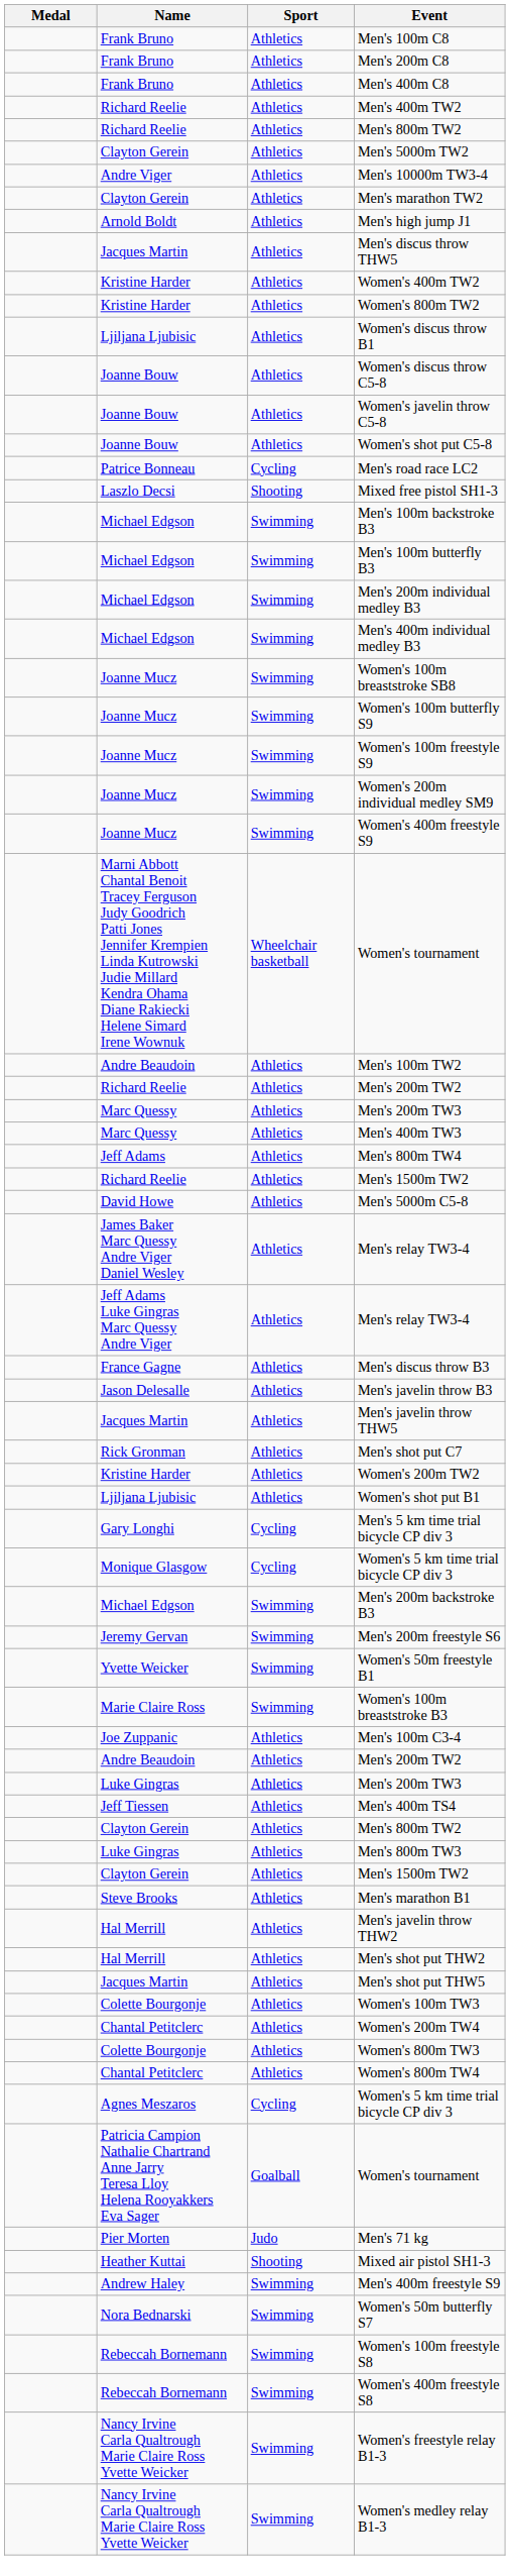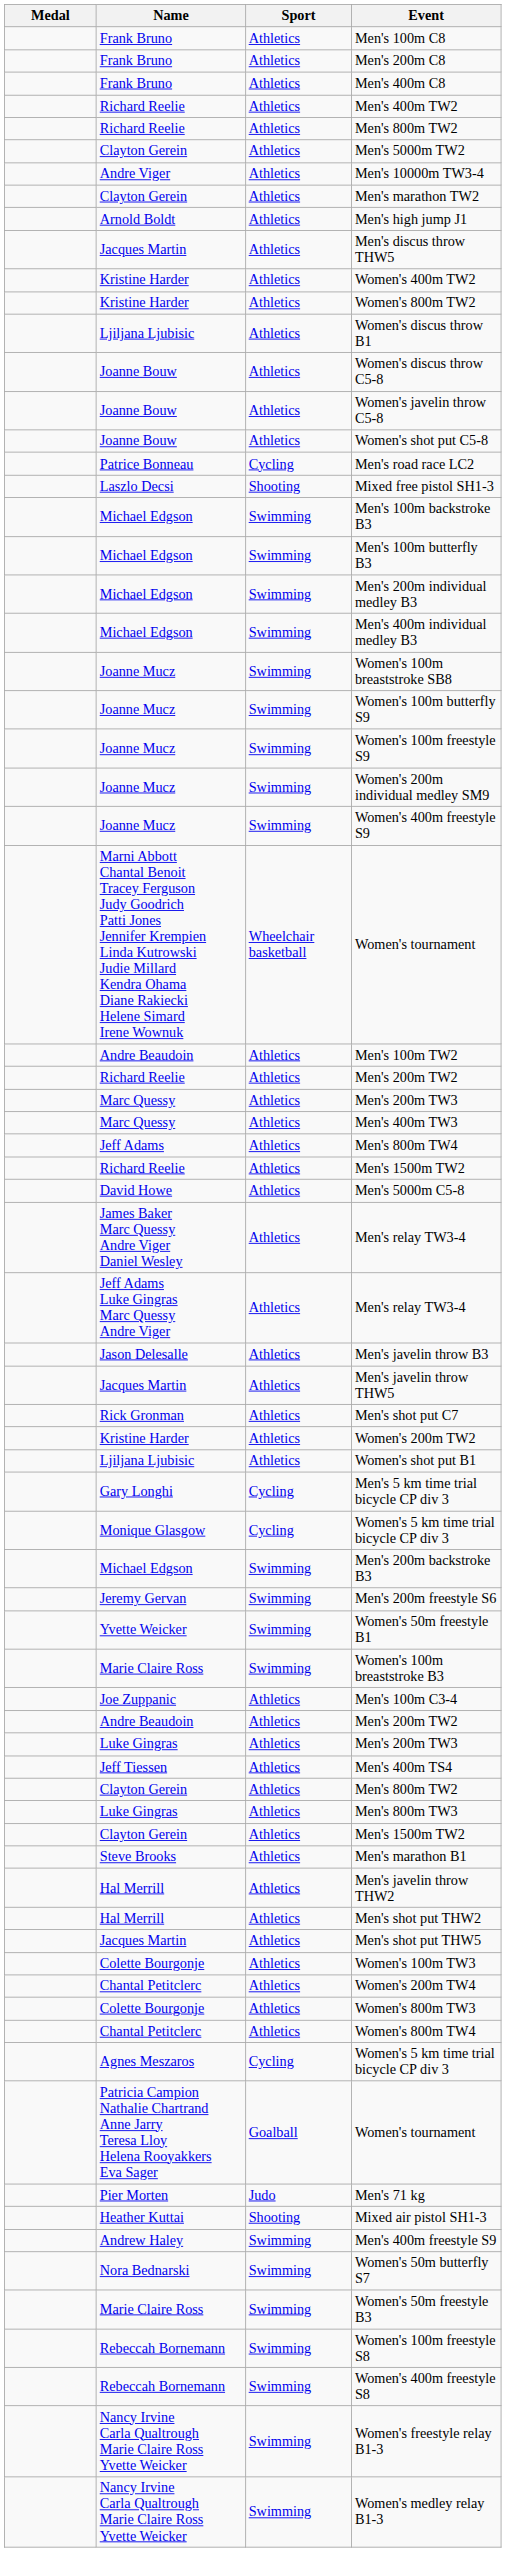 <table class="wikitable">
 <tr>
 <th style="width:6em">Medal</th>
 <th style="width:10em">Name</th>
 <th style="width:7em">Sport</th>
 <th style="width:10em">Event</th>
 </tr>
 <tr>
 <td></td>
 <td><a href='#'>Frank Bruno</a></td>
 <td><a href='#'>Athletics</a></td>
 <td>Men's 100m C8</td>
 </tr>
 <tr>
 <td></td>
 <td><a href='#'>Frank Bruno</a></td>
 <td><a href='#'>Athletics</a></td>
 <td>Men's 200m C8</td>
 </tr>
 <tr>
 <td></td>
 <td><a href='#'>Frank Bruno</a></td>
 <td><a href='#'>Athletics</a></td>
 <td>Men's 400m C8</td>
 </tr>
 <tr>
 <td></td>
 <td><a href='#'>Richard Reelie</a></td>
 <td><a href='#'>Athletics</a></td>
 <td>Men's 400m TW2</td>
 </tr>
 <tr>
 <td></td>
 <td><a href='#'>Richard Reelie</a></td>
 <td><a href='#'>Athletics</a></td>
 <td>Men's 800m TW2</td>
 </tr>
 <tr>
 <td></td>
 <td><a href='#'>Clayton Gerein</a></td>
 <td><a href='#'>Athletics</a></td>
 <td>Men's 5000m TW2</td>
 </tr>
 <tr>
 <td></td>
 <td><a href='#'>Andre Viger</a></td>
 <td><a href='#'>Athletics</a></td>
 <td>Men's 10000m TW3-4</td>
 </tr>
 <tr>
 <td></td>
 <td><a href='#'>Clayton Gerein</a></td>
 <td><a href='#'>Athletics</a></td>
 <td>Men's marathon TW2</td>
 </tr>
 <tr>
 <td></td>
 <td><a href='#'>Arnold Boldt</a></td>
 <td><a href='#'>Athletics</a></td>
 <td>Men's high jump J1</td>
 </tr>
 <tr>
 <td></td>
 <td><a href='#'>Jacques Martin</a></td>
 <td><a href='#'>Athletics</a></td>
 <td>Men's discus throw THW5</td>
 </tr>
 <tr>
 <td></td>
 <td><a href='#'>Kristine Harder</a></td>
 <td><a href='#'>Athletics</a></td>
 <td>Women's 400m TW2</td>
 </tr>
 <tr>
 <td></td>
 <td><a href='#'>Kristine Harder</a></td>
 <td><a href='#'>Athletics</a></td>
 <td>Women's 800m TW2</td>
 </tr>
 <tr>
 <td></td>
 <td><a href='#'>Ljiljana Ljubisic</a></td>
 <td><a href='#'>Athletics</a></td>
 <td>Women's discus throw B1</td>
 </tr>
 <tr>
 <td></td>
 <td><a href='#'>Joanne Bouw</a></td>
 <td><a href='#'>Athletics</a></td>
 <td>Women's discus throw C5-8</td>
 </tr>
 <tr>
 <td></td>
 <td><a href='#'>Joanne Bouw</a></td>
 <td><a href='#'>Athletics</a></td>
 <td>Women's javelin throw C5-8</td>
 </tr>
 <tr>
 <td></td>
 <td><a href='#'>Joanne Bouw</a></td>
 <td><a href='#'>Athletics</a></td>
 <td>Women's shot put C5-8</td>
 </tr>
 <tr>
 <td></td>
 <td><a href='#'>Patrice Bonneau</a></td>
 <td><a href='#'>Cycling</a></td>
 <td>Men's road race LC2</td>
 </tr>
 <tr>
 <td></td>
 <td><a href='#'>Laszlo Decsi</a></td>
 <td><a href='#'>Shooting</a></td>
 <td>Mixed free pistol SH1-3</td>
 </tr>
 <tr>
 <td></td>
 <td><a href='#'>Michael Edgson</a></td>
 <td><a href='#'>Swimming</a></td>
 <td>Men's 100m backstroke B3</td>
 </tr>
 <tr>
 <td></td>
 <td><a href='#'>Michael Edgson</a></td>
 <td><a href='#'>Swimming</a></td>
 <td>Men's 100m butterfly B3</td>
 </tr>
 <tr>
 <td></td>
 <td><a href='#'>Michael Edgson</a></td>
 <td><a href='#'>Swimming</a></td>
 <td>Men's 200m individual medley B3</td>
 </tr>
 <tr>
 <td></td>
 <td><a href='#'>Michael Edgson</a></td>
 <td><a href='#'>Swimming</a></td>
 <td>Men's 400m individual medley B3</td>
 </tr>
 <tr>
 <td></td>
 <td><a href='#'>Joanne Mucz</a></td>
 <td><a href='#'>Swimming</a></td>
 <td>Women's 100m breaststroke SB8</td>
 </tr>
 <tr>
 <td></td>
 <td><a href='#'>Joanne Mucz</a></td>
 <td><a href='#'>Swimming</a></td>
 <td>Women's 100m butterfly S9</td>
 </tr>
 <tr>
 <td></td>
 <td><a href='#'>Joanne Mucz</a></td>
 <td><a href='#'>Swimming</a></td>
 <td>Women's 100m freestyle S9</td>
 </tr>
 <tr>
 <td></td>
 <td><a href='#'>Joanne Mucz</a></td>
 <td><a href='#'>Swimming</a></td>
 <td>Women's 200m individual medley SM9</td>
 </tr>
 <tr>
 <td></td>
 <td><a href='#'>Joanne Mucz</a></td>
 <td><a href='#'>Swimming</a></td>
 <td>Women's 400m freestyle S9</td>
 </tr>
 <tr>
 <td></td>
 <td><a href='#'>Marni Abbott</a><br> <a href='#'>Chantal Benoit</a><br> <a href='#'>Tracey Ferguson</a><br> <a href='#'>Judy Goodrich</a><br> <a href='#'>Patti Jones</a><br> <a href='#'>Jennifer Krempien</a><br> <a href='#'>Linda Kutrowski</a><br> <a href='#'>Judie Millard</a><br> <a href='#'>Kendra Ohama</a><br> <a href='#'>Diane Rakiecki</a><br> <a href='#'>Helene Simard</a><br> <a href='#'>Irene Wownuk</a></td>
 <td><a href='#'>Wheelchair basketball</a></td>
 <td>Women's tournament</td>
 </tr>
 <tr>
 <td></td>
 <td><a href='#'>Andre Beaudoin</a></td>
 <td><a href='#'>Athletics</a></td>
 <td>Men's 100m TW2</td>
 </tr>
 <tr>
 <td></td>
 <td><a href='#'>Richard Reelie</a></td>
 <td><a href='#'>Athletics</a></td>
 <td>Men's 200m TW2</td>
 </tr>
 <tr>
 <td></td>
 <td><a href='#'>Marc Quessy</a></td>
 <td><a href='#'>Athletics</a></td>
 <td>Men's 200m TW3</td>
 </tr>
 <tr>
 <td></td>
 <td><a href='#'>Marc Quessy</a></td>
 <td><a href='#'>Athletics</a></td>
 <td>Men's 400m TW3</td>
 </tr>
 <tr>
 <td></td>
 <td><a href='#'>Jeff Adams</a></td>
 <td><a href='#'>Athletics</a></td>
 <td>Men's 800m TW4</td>
 </tr>
 <tr>
 <td></td>
 <td><a href='#'>Richard Reelie</a></td>
 <td><a href='#'>Athletics</a></td>
 <td>Men's 1500m TW2</td>
 </tr>
 <tr>
 <td></td>
 <td><a href='#'>David Howe</a></td>
 <td><a href='#'>Athletics</a></td>
 <td>Men's 5000m C5-8</td>
 </tr>
 <tr>
 <td></td>
 <td><a href='#'>James Baker</a><br> <a href='#'>Marc Quessy</a><br> <a href='#'>Andre Viger</a><br> <a href='#'>Daniel Wesley</a></td>
 <td><a href='#'>Athletics</a></td>
 <td>Men's  relay TW3-4</td>
 </tr>
 <tr>
 <td></td>
 <td><a href='#'>Jeff Adams</a><br> <a href='#'>Luke Gingras</a><br> <a href='#'>Marc Quessy</a><br> <a href='#'>Andre Viger</a></td>
 <td><a href='#'>Athletics</a></td>
 <td>Men's  relay TW3-4</td>
 </tr>
 <tr>
 <td></td>
-<td><a href='#'>France Gagne</a></td>
-<td><a href='#'>Athletics</a></td>
-<td>Men's discus throw B3</td>
-</tr>
-<tr>
-<td></td>
 <td><a href='#'>Jason Delesalle</a></td>
 <td><a href='#'>Athletics</a></td>
 <td>Men's javelin throw B3</td>
 </tr>
 <tr>
 <td></td>
 <td><a href='#'>Jacques Martin</a></td>
 <td><a href='#'>Athletics</a></td>
 <td>Men's javelin throw THW5</td>
 </tr>
 <tr>
 <td></td>
 <td><a href='#'>Rick Gronman</a></td>
 <td><a href='#'>Athletics</a></td>
 <td>Men's shot put C7</td>
 </tr>
 <tr>
 <td></td>
 <td><a href='#'>Kristine Harder</a></td>
 <td><a href='#'>Athletics</a></td>
 <td>Women's 200m TW2</td>
 </tr>
 <tr>
 <td></td>
 <td><a href='#'>Ljiljana Ljubisic</a></td>
 <td><a href='#'>Athletics</a></td>
 <td>Women's shot put B1</td>
 </tr>
 <tr>
 <td></td>
 <td><a href='#'>Gary Longhi</a></td>
 <td><a href='#'>Cycling</a></td>
 <td>Men's 5 km time trial bicycle CP div 3</td>
 </tr>
 <tr>
 <td></td>
 <td><a href='#'>Monique Glasgow</a></td>
 <td><a href='#'>Cycling</a></td>
 <td>Women's 5 km time trial bicycle CP div 3</td>
 </tr>
 <tr>
 <td></td>
 <td><a href='#'>Michael Edgson</a></td>
 <td><a href='#'>Swimming</a></td>
 <td>Men's 200m backstroke B3</td>
 </tr>
 <tr>
 <td></td>
 <td><a href='#'>Jeremy Gervan</a></td>
 <td><a href='#'>Swimming</a></td>
 <td>Men's 200m freestyle S6</td>
 </tr>
 <tr>
 <td></td>
 <td><a href='#'>Yvette Weicker</a></td>
 <td><a href='#'>Swimming</a></td>
 <td>Women's 50m freestyle B1</td>
 </tr>
 <tr>
 <td></td>
 <td><a href='#'>Marie Claire Ross</a></td>
 <td><a href='#'>Swimming</a></td>
 <td>Women's 100m breaststroke B3</td>
 </tr>
 <tr>
 <td></td>
 <td><a href='#'>Joe Zuppanic</a></td>
 <td><a href='#'>Athletics</a></td>
 <td>Men's 100m C3-4</td>
 </tr>
 <tr>
 <td></td>
 <td><a href='#'>Andre Beaudoin</a></td>
 <td><a href='#'>Athletics</a></td>
 <td>Men's 200m TW2</td>
 </tr>
 <tr>
 <td></td>
 <td><a href='#'>Luke Gingras</a></td>
 <td><a href='#'>Athletics</a></td>
 <td>Men's 200m TW3</td>
 </tr>
 <tr>
 <td></td>
 <td><a href='#'>Jeff Tiessen</a></td>
 <td><a href='#'>Athletics</a></td>
 <td>Men's 400m TS4</td>
 </tr>
 <tr>
 <td></td>
 <td><a href='#'>Clayton Gerein</a></td>
 <td><a href='#'>Athletics</a></td>
 <td>Men's 800m TW2</td>
 </tr>
 <tr>
 <td></td>
 <td><a href='#'>Luke Gingras</a></td>
 <td><a href='#'>Athletics</a></td>
 <td>Men's 800m TW3</td>
 </tr>
 <tr>
 <td></td>
 <td><a href='#'>Clayton Gerein</a></td>
 <td><a href='#'>Athletics</a></td>
 <td>Men's 1500m TW2</td>
 </tr>
 <tr>
 <td></td>
 <td><a href='#'>Steve Brooks</a></td>
 <td><a href='#'>Athletics</a></td>
 <td>Men's marathon B1</td>
 </tr>
 <tr>
 <td></td>
 <td><a href='#'>Hal Merrill</a></td>
 <td><a href='#'>Athletics</a></td>
 <td>Men's javelin throw THW2</td>
 </tr>
 <tr>
 <td></td>
 <td><a href='#'>Hal Merrill</a></td>
 <td><a href='#'>Athletics</a></td>
 <td>Men's shot put THW2</td>
 </tr>
 <tr>
 <td></td>
 <td><a href='#'>Jacques Martin</a></td>
 <td><a href='#'>Athletics</a></td>
 <td>Men's shot put THW5</td>
 </tr>
 <tr>
 <td></td>
 <td><a href='#'>Colette Bourgonje</a></td>
 <td><a href='#'>Athletics</a></td>
 <td>Women's 100m TW3</td>
 </tr>
 <tr>
 <td></td>
 <td><a href='#'>Chantal Petitclerc</a></td>
 <td><a href='#'>Athletics</a></td>
 <td>Women's 200m TW4</td>
 </tr>
 <tr>
 <td></td>
 <td><a href='#'>Colette Bourgonje</a></td>
 <td><a href='#'>Athletics</a></td>
 <td>Women's 800m TW3</td>
 </tr>
 <tr>
 <td></td>
 <td><a href='#'>Chantal Petitclerc</a></td>
 <td><a href='#'>Athletics</a></td>
 <td>Women's 800m TW4</td>
 </tr>
 <tr>
 <td></td>
 <td><a href='#'>Agnes Meszaros</a></td>
 <td><a href='#'>Cycling</a></td>
 <td>Women's 5 km time trial bicycle CP div 3</td>
 </tr>
 <tr>
 <td></td>
 <td><a href='#'>Patricia Campion</a><br> <a href='#'>Nathalie Chartrand</a><br> <a href='#'>Anne Jarry</a><br> <a href='#'>Teresa Lloy</a><br> <a href='#'>Helena Rooyakkers</a><br> <a href='#'>Eva Sager</a></td>
 <td><a href='#'>Goalball</a></td>
 <td>Women's tournament</td>
 </tr>
 <tr>
 <td></td>
 <td><a href='#'>Pier Morten</a></td>
 <td><a href='#'>Judo</a></td>
 <td>Men's 71 kg</td>
 </tr>
 <tr>
 <td></td>
 <td><a href='#'>Heather Kuttai</a></td>
 <td><a href='#'>Shooting</a></td>
 <td>Mixed air pistol SH1-3</td>
 </tr>
 <tr>
 <td></td>
 <td><a href='#'>Andrew Haley</a></td>
 <td><a href='#'>Swimming</a></td>
 <td>Men's 400m freestyle S9</td>
 </tr>
 <tr>
 <td></td>
 <td><a href='#'>Nora Bednarski</a></td>
 <td><a href='#'>Swimming</a></td>
 <td>Women's 50m butterfly S7</td>
 </tr>
 <tr>
 <td></td>
+<td><a href='#'>Marie Claire Ross</a></td>
+<td><a href='#'>Swimming</a></td>
+<td>Women's 50m freestyle B3</td>
+</tr>
+<tr>
+<td></td>
 <td><a href='#'>Rebeccah Bornemann</a></td>
 <td><a href='#'>Swimming</a></td>
 <td>Women's 100m freestyle S8</td>
 </tr>
 <tr>
 <td></td>
 <td><a href='#'>Rebeccah Bornemann</a></td>
 <td><a href='#'>Swimming</a></td>
 <td>Women's 400m freestyle S8</td>
 </tr>
 <tr>
 <td></td>
 <td><a href='#'>Nancy Irvine</a><br> <a href='#'>Carla Qualtrough</a><br> <a href='#'>Marie Claire Ross</a><br> <a href='#'>Yvette Weicker</a></td>
 <td><a href='#'>Swimming</a></td>
 <td>Women's  freestyle relay B1-3</td>
 </tr>
 <tr>
 <td></td>
 <td><a href='#'>Nancy Irvine</a><br> <a href='#'>Carla Qualtrough</a><br> <a href='#'>Marie Claire Ross</a><br> <a href='#'>Yvette Weicker</a></td>
 <td><a href='#'>Swimming</a></td>
 <td>Women's  medley relay B1-3</td>
 </tr>
 </table>
